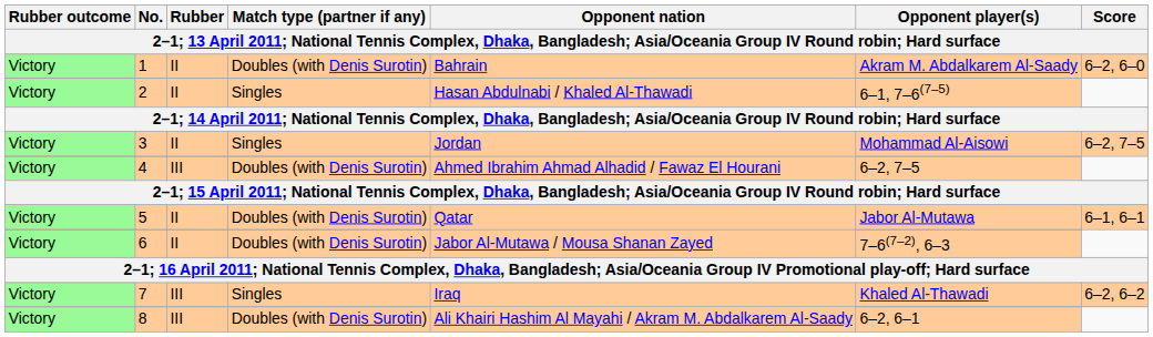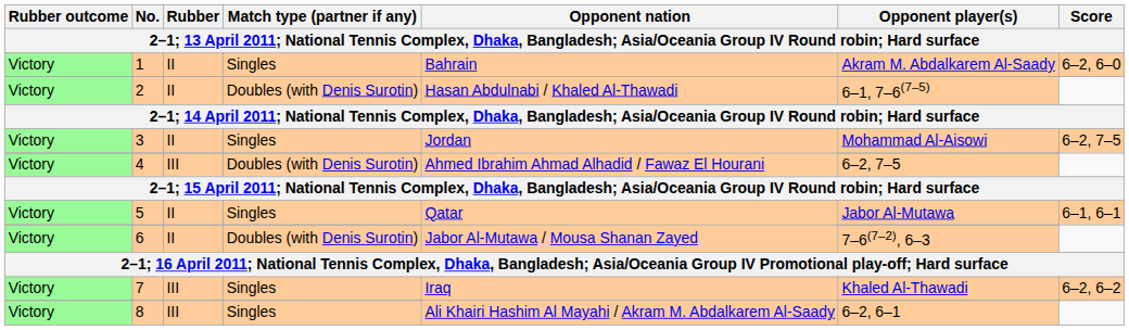 <table class=wikitable>
 <tr>
 <th>Rubber outcome</th>
 <th>No.</th>
 <th>Rubber</th>
 <th>Match type (partner if any)</th>
 <th>Opponent nation</th>
 <th>Opponent player(s)</th>
 <th>Score</th>
 </tr>
 <tr>
 <th colspan=7>2–1; <a href='#'>13 April 2011</a>; National Tennis Complex, <a href='#'>Dhaka</a>, Bangladesh; Asia/Oceania Group IV Round robin; Hard surface</th>
 </tr>
 <tr bgcolor=#FFCC99>
 <td bgcolor=98FB98>Victory</td>
 <td>1</td>
 <td>II</td>
-<td>Doubles (with <a href='#'>Denis Surotin</a>)</td>
+<td>Singles</td>
 <td rowspan=2> <a href='#'>Bahrain</a></td>
 <td><a href='#'>Akram M. Abdalkarem Al-Saady</a></td>
 <td>6–2, 6–0</td>
 </tr>
 <tr>
 </tr>
 <tr bgcolor=#FFCC99>
 <td bgcolor=98FB98>Victory</td>
 <td>2</td>
 <td>II</td>
-<td>Singles</td>
+<td>Doubles (with <a href='#'>Denis Surotin</a>)</td>
 <td><a href='#'>Hasan Abdulnabi</a> / <a href='#'>Khaled Al-Thawadi</a></td>
 <td>6–1, 7–6<sup>(7–5)</sup></td>
 </tr>
 <tr>
 <th colspan=7>2–1; <a href='#'>14 April 2011</a>; National Tennis Complex, <a href='#'>Dhaka</a>, Bangladesh; Asia/Oceania Group IV Round robin; Hard surface</th>
 </tr>
 <tr bgcolor=#FFCC99>
 <td bgcolor=98FB98>Victory</td>
 <td>3</td>
 <td>II</td>
 <td>Singles</td>
 <td rowspan=2> <a href='#'>Jordan</a></td>
 <td><a href='#'>Mohammad Al-Aisowi</a></td>
 <td>6–2, 7–5</td>
 </tr>
 <tr>
 </tr>
 <tr bgcolor=#FFCC99>
 <td bgcolor=98FB98>Victory</td>
 <td>4</td>
 <td>III</td>
 <td>Doubles (with <a href='#'>Denis Surotin</a>)</td>
 <td><a href='#'>Ahmed Ibrahim Ahmad Alhadid</a> / <a href='#'>Fawaz El Hourani</a></td>
 <td>6–2, 7–5</td>
 </tr>
 <tr>
 <th colspan=7>2–1; <a href='#'>15 April 2011</a>; National Tennis Complex, <a href='#'>Dhaka</a>, Bangladesh; Asia/Oceania Group IV Round robin; Hard surface</th>
 </tr>
 <tr bgcolor=#FFCC99>
 <td bgcolor=98FB98>Victory</td>
 <td>5</td>
 <td>II</td>
-<td>Doubles (with <a href='#'>Denis Surotin</a>)</td>
+<td>Singles</td>
 <td rowspan=2> <a href='#'>Qatar</a></td>
 <td><a href='#'>Jabor Al-Mutawa</a></td>
 <td>6–1, 6–1</td>
 </tr>
 <tr>
 </tr>
 <tr bgcolor=#FFCC99>
 <td bgcolor=98FB98>Victory</td>
 <td>6</td>
 <td>II</td>
 <td>Doubles (with <a href='#'>Denis Surotin</a>)</td>
 <td><a href='#'>Jabor Al-Mutawa</a> / <a href='#'>Mousa Shanan Zayed</a></td>
 <td>7–6<sup>(7–2)</sup>, 6–3</td>
 </tr>
 <tr>
 <th colspan=7>2–1; <a href='#'>16 April 2011</a>; National Tennis Complex, <a href='#'>Dhaka</a>, Bangladesh; Asia/Oceania Group IV Promotional play-off; Hard surface</th>
 </tr>
 <tr bgcolor=#FFCC99>
 <td bgcolor=98FB98>Victory</td>
 <td>7</td>
 <td>III</td>
 <td>Singles</td>
 <td rowspan=2> <a href='#'>Iraq</a></td>
 <td><a href='#'>Khaled Al-Thawadi</a></td>
 <td>6–2, 6–2</td>
 </tr>
 <tr>
 </tr>
 <tr bgcolor=#FFCC99>
 <td bgcolor=98FB98>Victory</td>
 <td>8</td>
 <td>III</td>
-<td>Doubles (with <a href='#'>Denis Surotin</a>)</td>
+<td>Singles</td>
 <td><a href='#'>Ali Khairi Hashim Al Mayahi</a> / <a href='#'>Akram M. Abdalkarem Al-Saady</a></td>
 <td>6–2, 6–1</td>
 </tr>
 </table>
